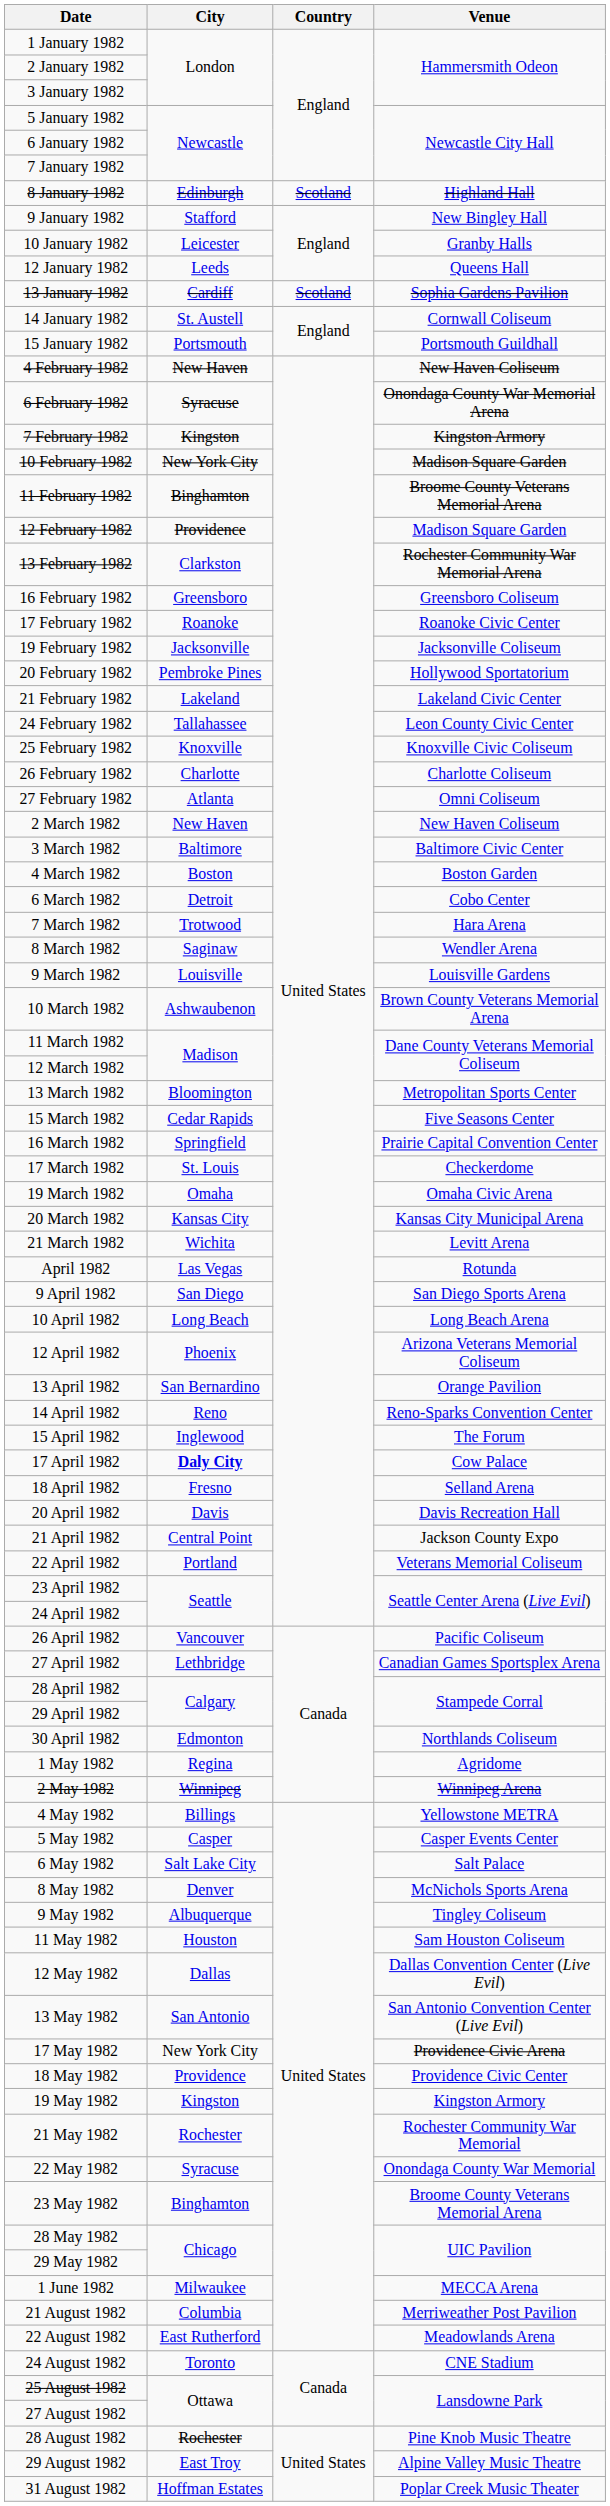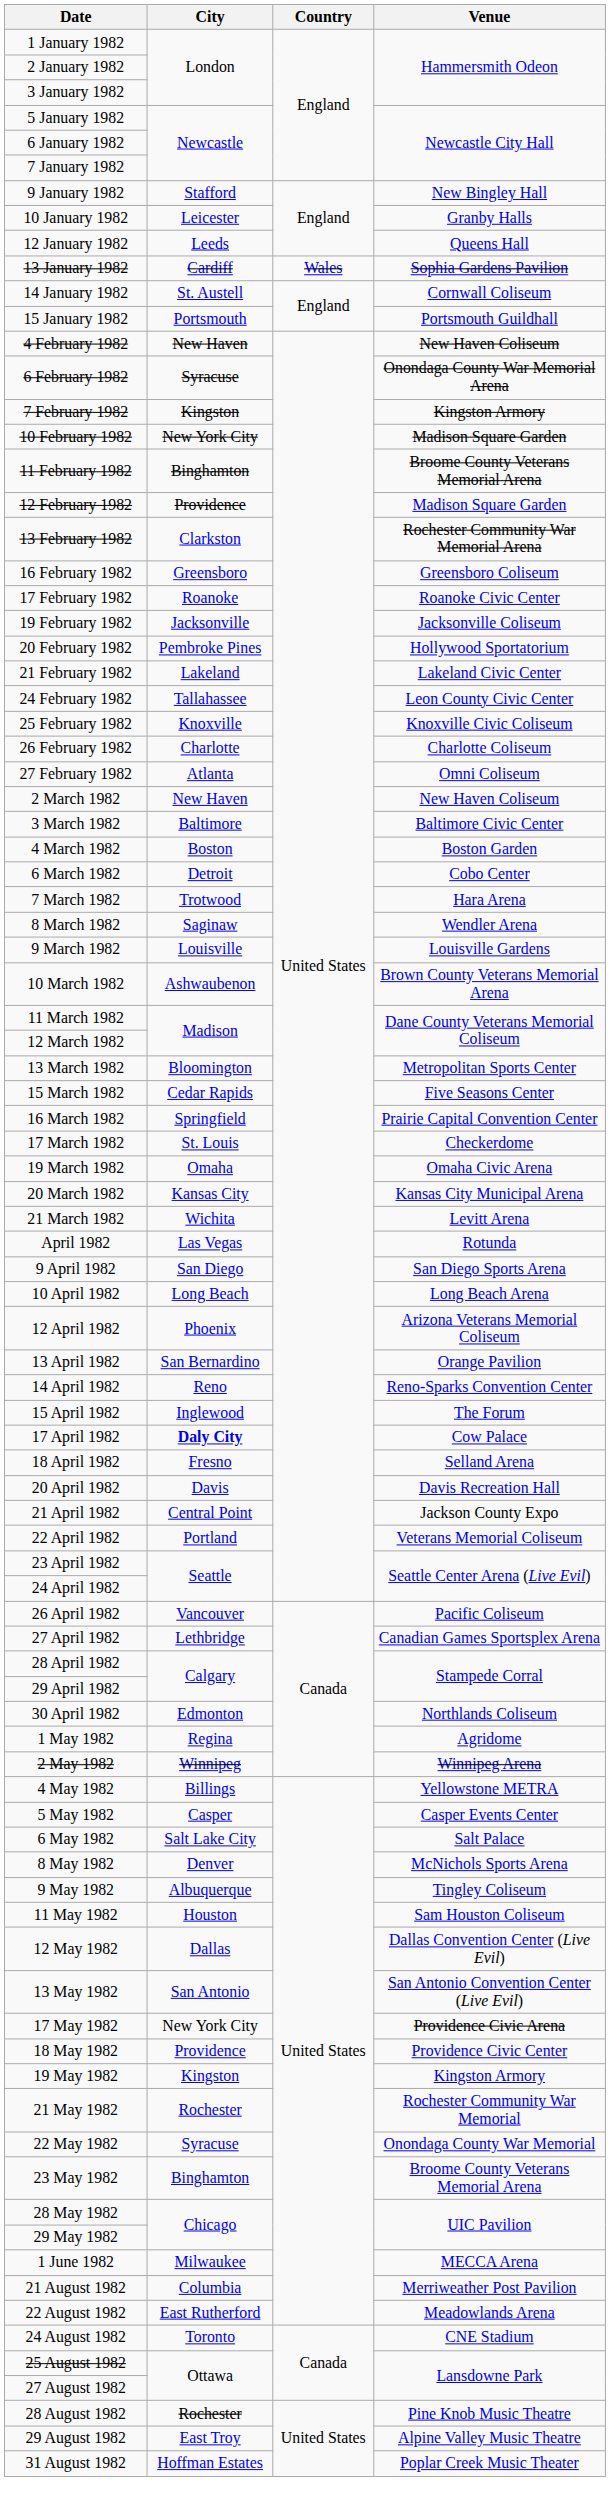 <table class="wikitable" style="text-align:center;">
 <tr>
 <th width="150">Date</th>
 <th width="125">City</th>
 <th width="100">Country</th>
 <th width="250">Venue</th>
 </tr>
 <tr>
 <td>1 January 1982</td>
 <td rowspan="3">London</td>
 <td rowspan="6">England</td>
 <td rowspan="3"><a href='#'>Hammersmith Odeon</a></td>
 </tr>
 <tr>
 <td>2 January 1982</td>
 </tr>
 <tr>
 <td>3 January 1982</td>
 </tr>
 <tr>
 <td>5 January 1982</td>
 <td rowspan="3"><a href='#'>Newcastle</a></td>
 <td rowspan="3"><a href='#'>Newcastle City Hall</a></td>
 </tr>
 <tr>
 <td>6 January 1982</td>
 </tr>
 <tr>
 <td>7 January 1982</td>
 </tr>
 <tr>
-<td><s>8 January 1982</s></td>
-<td><s><a href='#'>Edinburgh</a></s></td>
-<td><s><a href='#'>Scotland</a></s></td>
-<td><s><a href='#'>Highland Hall</a></s></td>
-</tr>
-<tr>
 <td>9 January 1982</td>
 <td><a href='#'>Stafford</a></td>
 <td rowspan="3">England</td>
 <td><a href='#'>New Bingley Hall</a></td>
 </tr>
 <tr>
 <td>10 January 1982</td>
 <td><a href='#'>Leicester</a></td>
 <td><a href='#'>Granby Halls</a></td>
 </tr>
 <tr>
 <td>12 January 1982</td>
 <td><a href='#'>Leeds</a></td>
 <td><a href='#'>Queens Hall</a></td>
 </tr>
 <tr>
 <td><s>13 January 1982</s></td>
 <td><s><a href='#'>Cardiff</a></s></td>
-<td><s><a href='#'>Scotland</a></s></td>
+<td><s><a href='#'>Wales</a></s></td>
 <td><s><a href='#'>Sophia Gardens Pavilion</a></s></td>
 </tr>
 <tr>
 <td>14 January 1982</td>
 <td><a href='#'>St. Austell</a></td>
 <td rowspan="2">England</td>
 <td><a href='#'>Cornwall Coliseum</a></td>
 </tr>
 <tr>
 <td>15 January 1982</td>
 <td><a href='#'>Portsmouth</a></td>
 <td><a href='#'>Portsmouth Guildhall</a></td>
 </tr>
 <tr>
 <td><s>4 February 1982</s></td>
 <td><s>New Haven</s></td>
 <td rowspan="47">United States</td>
 <td><s>New Haven Coliseum</s></td>
 </tr>
 <tr>
 <td><s>6 February 1982</s></td>
 <td><s>Syracuse</s></td>
 <td><s>Onondaga County War Memorial Arena</s></td>
 </tr>
 <tr>
 <td><s>7 February 1982</s></td>
 <td><s>Kingston</s></td>
 <td><s>Kingston Armory</s></td>
 </tr>
 <tr>
 <td><s>10 February 1982</s></td>
 <td><s>New York City</s></td>
 <td><s>Madison Square Garden</s></td>
 </tr>
 <tr>
 <td><s>11 February 1982</s></td>
 <td><s>Binghamton</s></td>
 <td><s>Broome County Veterans Memorial Arena</s></td>
 </tr>
 <tr>
 <td><s>12 February 1982</s></td>
 <td><s>Providence</s></td>
 <td><a href='#'>Madison Square Garden</a></td>
 </tr>
 <tr>
 <td><s>13 February 1982</s></td>
 <td><a href='#'>Clarkston</a></td>
 <td><s>Rochester Community War Memorial Arena</s></td>
 </tr>
 <tr>
 <td>16 February 1982</td>
 <td><a href='#'>Greensboro</a></td>
 <td><a href='#'>Greensboro Coliseum</a></td>
 </tr>
 <tr>
 <td>17 February 1982</td>
 <td><a href='#'>Roanoke</a></td>
 <td><a href='#'>Roanoke Civic Center</a></td>
 </tr>
 <tr>
 <td>19 February 1982</td>
 <td><a href='#'>Jacksonville</a></td>
 <td><a href='#'>Jacksonville Coliseum</a></td>
 </tr>
 <tr>
 <td>20 February 1982</td>
 <td><a href='#'>Pembroke Pines</a></td>
 <td><a href='#'>Hollywood Sportatorium</a></td>
 </tr>
 <tr>
 <td>21 February 1982</td>
 <td><a href='#'>Lakeland</a></td>
 <td><a href='#'>Lakeland Civic Center</a></td>
 </tr>
 <tr>
 <td>24 February 1982</td>
 <td><a href='#'>Tallahassee</a></td>
 <td><a href='#'>Leon County Civic Center</a></td>
 </tr>
 <tr>
 <td>25 February 1982</td>
 <td><a href='#'>Knoxville</a></td>
 <td><a href='#'>Knoxville Civic Coliseum</a></td>
 </tr>
 <tr>
 <td>26 February 1982</td>
 <td><a href='#'>Charlotte</a></td>
 <td><a href='#'>Charlotte Coliseum</a></td>
 </tr>
 <tr>
 <td>27 February 1982</td>
 <td><a href='#'>Atlanta</a></td>
 <td><a href='#'>Omni Coliseum</a></td>
 </tr>
 <tr>
 <td>2 March 1982</td>
 <td><a href='#'>New Haven</a></td>
 <td><a href='#'>New Haven Coliseum</a></td>
 </tr>
 <tr>
 <td>3 March 1982</td>
 <td><a href='#'>Baltimore</a></td>
 <td><a href='#'>Baltimore Civic Center</a></td>
 </tr>
 <tr>
 <td>4 March 1982</td>
 <td><a href='#'>Boston</a></td>
 <td><a href='#'>Boston Garden</a></td>
 </tr>
 <tr>
 <td>6 March 1982</td>
 <td><a href='#'>Detroit</a></td>
 <td><a href='#'>Cobo Center</a></td>
 </tr>
 <tr>
 <td>7 March 1982</td>
 <td><a href='#'>Trotwood</a></td>
 <td><a href='#'>Hara Arena</a></td>
 </tr>
 <tr>
 <td>8 March 1982</td>
 <td><a href='#'>Saginaw</a></td>
 <td><a href='#'>Wendler Arena</a></td>
 </tr>
 <tr>
 <td>9 March 1982</td>
 <td><a href='#'>Louisville</a></td>
 <td><a href='#'>Louisville Gardens</a></td>
 </tr>
 <tr>
 <td>10 March 1982</td>
 <td><a href='#'>Ashwaubenon</a></td>
 <td><a href='#'>Brown County Veterans Memorial Arena</a></td>
 </tr>
 <tr>
 <td>11 March 1982</td>
 <td rowspan="2"><a href='#'>Madison</a></td>
 <td rowspan="2"><a href='#'>Dane County Veterans Memorial Coliseum</a></td>
 </tr>
 <tr>
 <td>12 March 1982</td>
 </tr>
 <tr>
 <td>13 March 1982</td>
 <td><a href='#'>Bloomington</a></td>
 <td><a href='#'>Metropolitan Sports Center</a></td>
 </tr>
 <tr>
 <td>15 March 1982</td>
 <td><a href='#'>Cedar Rapids</a></td>
 <td><a href='#'>Five Seasons Center</a></td>
 </tr>
 <tr>
 <td>16 March 1982</td>
 <td><a href='#'>Springfield</a></td>
 <td><a href='#'>Prairie Capital Convention Center</a></td>
 </tr>
 <tr>
 <td>17 March 1982</td>
 <td><a href='#'>St. Louis</a></td>
 <td><a href='#'>Checkerdome</a></td>
 </tr>
 <tr>
 <td>19 March 1982</td>
 <td><a href='#'>Omaha</a></td>
 <td><a href='#'>Omaha Civic Arena</a></td>
 </tr>
 <tr>
 <td>20 March 1982</td>
 <td><a href='#'>Kansas City</a></td>
 <td><a href='#'>Kansas City Municipal Arena</a></td>
 </tr>
 <tr>
 <td>21 March 1982</td>
 <td><a href='#'>Wichita</a></td>
 <td><a href='#'>Levitt Arena</a></td>
 </tr>
 <tr>
 <td>April 1982</td>
 <td><a href='#'>Las Vegas</a></td>
 <td><a href='#'>Rotunda</a></td>
 </tr>
 <tr>
 <td>9 April 1982</td>
 <td><a href='#'>San Diego</a></td>
 <td><a href='#'>San Diego Sports Arena</a></td>
 </tr>
 <tr>
 <td>10 April 1982</td>
 <td><a href='#'>Long Beach</a></td>
 <td><a href='#'>Long Beach Arena</a></td>
 </tr>
 <tr>
 <td>12 April 1982</td>
 <td><a href='#'>Phoenix</a></td>
 <td><a href='#'>Arizona Veterans Memorial Coliseum</a></td>
 </tr>
 <tr>
 <td>13 April 1982</td>
 <td><a href='#'>San Bernardino</a></td>
 <td><a href='#'>Orange Pavilion</a></td>
 </tr>
 <tr>
 <td>14 April 1982</td>
 <td><a href='#'>Reno</a></td>
 <td><a href='#'>Reno-Sparks Convention Center</a></td>
 </tr>
 <tr>
 <td>15 April 1982</td>
 <td><a href='#'>Inglewood</a></td>
 <td><a href='#'>The Forum</a></td>
 </tr>
 <tr>
 <td>17 April 1982</td>
 <td><strong><a href='#'>Daly City</a></strong></td>
 <td><a href='#'>Cow Palace</a></td>
 </tr>
 <tr>
 <td>18 April 1982</td>
 <td><a href='#'>Fresno</a></td>
 <td><a href='#'>Selland Arena</a></td>
 </tr>
 <tr>
 <td>20 April 1982</td>
 <td><a href='#'>Davis</a></td>
 <td><a href='#'>Davis Recreation Hall</a></td>
 </tr>
 <tr>
 <td>21 April 1982</td>
 <td><a href='#'>Central Point</a></td>
 <td>Jackson County Expo</td>
 </tr>
 <tr>
 <td>22 April 1982</td>
 <td><a href='#'>Portland</a></td>
 <td><a href='#'>Veterans Memorial Coliseum</a></td>
 </tr>
 <tr>
 <td>23 April 1982</td>
 <td rowspan="2"><a href='#'>Seattle</a></td>
 <td rowspan="2"><a href='#'>Seattle Center Arena</a> (<em><a href='#'>Live Evil</a></em>)</td>
 </tr>
 <tr>
 <td>24 April 1982</td>
 </tr>
 <tr>
 <td>26 April 1982</td>
 <td><a href='#'>Vancouver</a></td>
 <td rowspan="7">Canada</td>
 <td><a href='#'>Pacific Coliseum</a></td>
 </tr>
 <tr>
 <td>27 April 1982</td>
 <td><a href='#'>Lethbridge</a></td>
 <td><a href='#'>Canadian Games Sportsplex Arena</a></td>
 </tr>
 <tr>
 <td>28 April 1982</td>
 <td rowspan="2"><a href='#'>Calgary</a></td>
 <td rowspan="2"><a href='#'>Stampede Corral</a></td>
 </tr>
 <tr>
 <td>29 April 1982</td>
 </tr>
 <tr>
 <td>30 April 1982</td>
 <td><a href='#'>Edmonton</a></td>
 <td><a href='#'>Northlands Coliseum</a></td>
 </tr>
 <tr>
 <td>1 May 1982</td>
 <td><a href='#'>Regina</a></td>
 <td><a href='#'>Agridome</a></td>
 </tr>
 <tr>
 <td><s>2 May 1982</s></td>
 <td><s><a href='#'>Winnipeg</a></s></td>
 <td><s><a href='#'>Winnipeg Arena</a></s></td>
 </tr>
 <tr>
 <td>4 May 1982</td>
 <td><a href='#'>Billings</a></td>
 <td rowspan="19">United States</td>
 <td><a href='#'>Yellowstone METRA</a></td>
 </tr>
 <tr>
 <td>5 May 1982</td>
 <td><a href='#'>Casper</a></td>
 <td><a href='#'>Casper Events Center</a></td>
 </tr>
 <tr>
 <td>6 May 1982</td>
 <td><a href='#'>Salt Lake City</a></td>
 <td><a href='#'>Salt Palace</a></td>
 </tr>
 <tr>
 <td>8 May 1982</td>
 <td><a href='#'>Denver</a></td>
 <td><a href='#'>McNichols Sports Arena</a></td>
 </tr>
 <tr>
 <td>9 May 1982</td>
 <td><a href='#'>Albuquerque</a></td>
 <td><a href='#'>Tingley Coliseum</a></td>
 </tr>
 <tr>
 <td>11 May 1982</td>
 <td><a href='#'>Houston</a></td>
 <td><a href='#'>Sam Houston Coliseum</a></td>
 </tr>
 <tr>
 <td>12 May 1982</td>
 <td><a href='#'>Dallas</a></td>
 <td><a href='#'>Dallas Convention Center</a> (<em>Live Evil</em>)</td>
 </tr>
 <tr>
 <td>13 May 1982</td>
 <td><a href='#'>San Antonio</a></td>
 <td><a href='#'>San Antonio Convention Center</a> (<em>Live Evil</em>)</td>
 </tr>
 <tr>
 <td>17 May 1982</td>
 <td>New York City</td>
 <td><s>Providence Civic Arena</s></td>
 </tr>
 <tr>
 <td>18 May 1982</td>
 <td><a href='#'>Providence</a></td>
 <td><a href='#'>Providence Civic Center</a></td>
 </tr>
 <tr>
 <td>19 May 1982</td>
 <td><a href='#'>Kingston</a></td>
 <td><a href='#'>Kingston Armory</a></td>
 </tr>
 <tr>
 <td>21 May 1982</td>
 <td><a href='#'>Rochester</a></td>
 <td><a href='#'>Rochester Community War Memorial</a></td>
 </tr>
 <tr>
 <td>22 May 1982</td>
 <td><a href='#'>Syracuse</a></td>
 <td><a href='#'>Onondaga County War Memorial</a></td>
 </tr>
 <tr>
 <td>23 May 1982</td>
 <td><a href='#'>Binghamton</a></td>
 <td><a href='#'>Broome County Veterans Memorial Arena</a></td>
 </tr>
 <tr>
 <td>28 May 1982</td>
 <td rowspan="2"><a href='#'>Chicago</a></td>
 <td rowspan="2"><a href='#'>UIC Pavilion</a></td>
 </tr>
 <tr>
 <td>29 May 1982</td>
 </tr>
 <tr>
 <td>1 June 1982</td>
 <td><a href='#'>Milwaukee</a></td>
 <td><a href='#'>MECCA Arena</a></td>
 </tr>
 <tr>
 <td>21 August 1982</td>
 <td><a href='#'>Columbia</a></td>
 <td><a href='#'>Merriweather Post Pavilion</a></td>
 </tr>
 <tr>
 <td>22 August 1982</td>
 <td><a href='#'>East Rutherford</a></td>
 <td><a href='#'>Meadowlands Arena</a></td>
 </tr>
 <tr>
 <td>24 August 1982</td>
 <td><a href='#'>Toronto</a></td>
 <td rowspan="3">Canada</td>
 <td><a href='#'>CNE Stadium</a></td>
 </tr>
 <tr>
 <td><s>25 August 1982</s></td>
 <td rowspan="2">Ottawa</td>
 <td rowspan="2"><a href='#'>Lansdowne Park</a></td>
 </tr>
 <tr>
 <td>27 August 1982</td>
 </tr>
 <tr>
 <td>28 August 1982</td>
 <td><s>Rochester</s></td>
 <td rowspan="3">United States</td>
 <td><a href='#'>Pine Knob Music Theatre</a></td>
 </tr>
 <tr>
 <td>29 August 1982</td>
 <td><a href='#'>East Troy</a></td>
 <td><a href='#'>Alpine Valley Music Theatre</a></td>
 </tr>
 <tr>
 <td>31 August 1982</td>
 <td><a href='#'>Hoffman Estates</a></td>
 <td><a href='#'>Poplar Creek Music Theater</a></td>
 </tr>
 </table>
